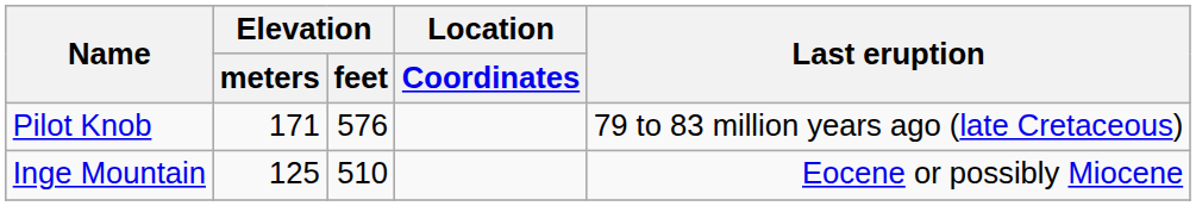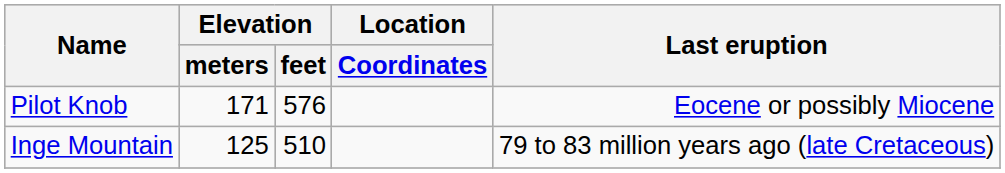 <table class="wikitable sortable">
 <tr>
 <th rowspan="2">Name</th>
 <th colspan ="2">Elevation</th>
 <th>Location</th>
 <th rowspan="2">Last eruption</th>
 </tr>
 <tr>
 <th>meters</th>
 <th>feet</th>
 <th><a href='#'>Coordinates</a></th>
 </tr>
 <tr style="text-align:right;">
 <td style="text-align:left;"><a href='#'>Pilot Knob</a></td>
 <td>171</td>
 <td>576</td>
 <td></td>
-<td>79 to 83 million years ago (<a href='#'>late Cretaceous</a>)</td>
+<td><a href='#'>Eocene</a> or possibly <a href='#'>Miocene</a></td>
 </tr>
 <tr style="text-align:right;">
 <td style="text-align:left;"><a href='#'>Inge Mountain</a></td>
 <td>125</td>
 <td>510</td>
 <td></td>
-<td><a href='#'>Eocene</a> or possibly <a href='#'>Miocene</a></td>
+<td>79 to 83 million years ago (<a href='#'>late Cretaceous</a>)</td>
 </tr>
 </table>
